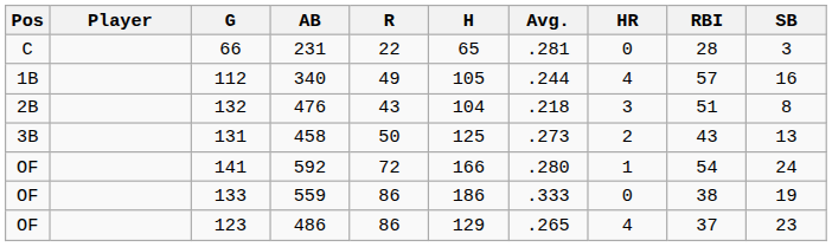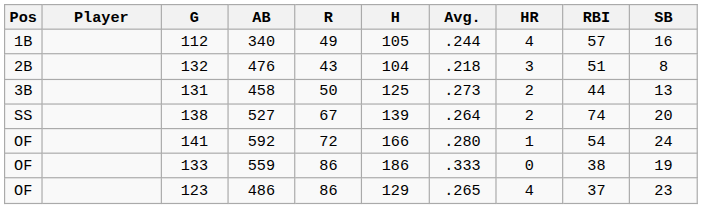 <table class="wikitable sortable">
 <tr>
 <th bgcolor="#DDDDFF" width="5%">Pos</th>
 <th bgcolor="#DDDDFF" width="16%">Player</th>
 <th bgcolor="#DDDDFF" width="9%">G</th>
 <th bgcolor="#DDDDFF" width="9%">AB</th>
 <th bgcolor="#DDDDFF" width="9%">R</th>
 <th bgcolor="#DDDDFF" width="9%">H</th>
 <th bgcolor="#DDDDFF" width="9%">Avg.</th>
 <th bgcolor="#DDDDFF" width="9%">HR</th>
 <th bgcolor="#DDDDFF" width="9%">RBI</th>
 <th bgcolor="#DDDDFF" width="9%">SB</th>
-</tr>
-<tr align="center">
-<td>C</td>
-<td></td>
-<td>66</td>
-<td>231</td>
-<td>22</td>
-<td>65</td>
-<td>.281</td>
-<td>0</td>
-<td>28</td>
-<td>3</td>
 </tr>
 <tr align="center">
 <td>1B</td>
 <td></td>
 <td>112</td>
 <td>340</td>
 <td>49</td>
 <td>105</td>
 <td>.244</td>
 <td>4</td>
 <td>57</td>
 <td>16</td>
 </tr>
 <tr align="center">
 <td>2B</td>
 <td></td>
 <td>132</td>
 <td>476</td>
 <td>43</td>
 <td>104</td>
 <td>.218</td>
 <td>3</td>
 <td>51</td>
 <td>8</td>
 </tr>
 <tr align="center">
 <td>3B</td>
 <td></td>
 <td>131</td>
 <td>458</td>
 <td>50</td>
 <td>125</td>
 <td>.273</td>
 <td>2</td>
-<td>43</td>
+<td>44</td>
 <td>13</td>
+</tr>
+<tr align="center">
+<td>SS</td>
+<td></td>
+<td>138</td>
+<td>527</td>
+<td>67</td>
+<td>139</td>
+<td>.264</td>
+<td>2</td>
+<td>74</td>
+<td>20</td>
 </tr>
 <tr align="center">
 <td>OF</td>
 <td></td>
 <td>141</td>
 <td>592</td>
 <td>72</td>
 <td>166</td>
 <td>.280</td>
 <td>1</td>
 <td>54</td>
 <td>24</td>
 </tr>
 <tr align="center">
 <td>OF</td>
 <td></td>
 <td>133</td>
 <td>559</td>
 <td>86</td>
 <td>186</td>
 <td>.333</td>
 <td>0</td>
 <td>38</td>
 <td>19</td>
 </tr>
 <tr align="center">
 <td>OF</td>
 <td></td>
 <td>123</td>
 <td>486</td>
 <td>86</td>
 <td>129</td>
 <td>.265</td>
 <td>4</td>
 <td>37</td>
 <td>23</td>
 </tr>
 </table>
